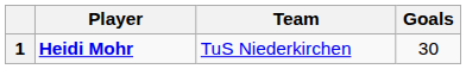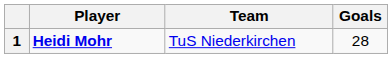 <table class="wikitable" width = 400>
 <tr>
 <th width = 20></th>
 <th width = 150>Player</th>
 <th width = 180>Team</th>
 <th width = 50>Goals</th>
 </tr>
 <tr>
 <th>1</th>
 <td align="left"><strong> <a href='#'>Heidi Mohr</a></strong></td>
 <td><a href='#'>TuS Niederkirchen</a></td>
-<td align="center">30</td>
+<td align="center">28</td>
 </tr>
 </table>
